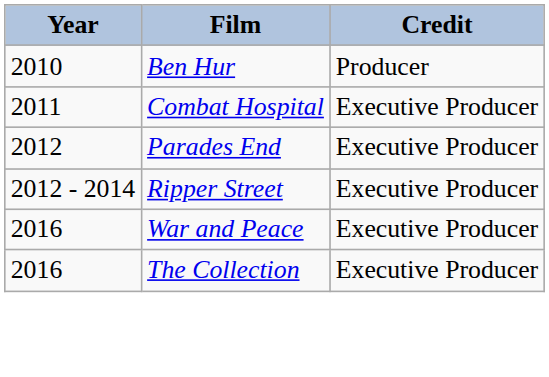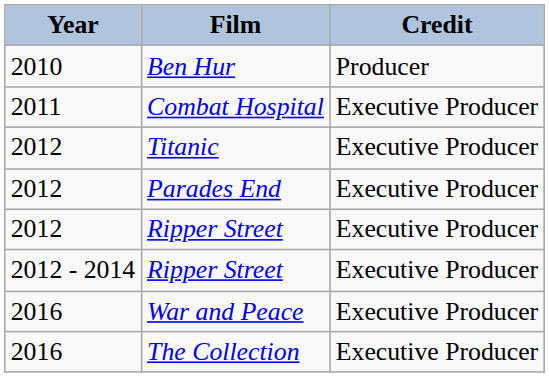 <table class="wikitable">
 <tr style="text-align:center;">
 <th style="background:#B0C4DE;">Year</th>
 <th style="background:#B0C4DE;">Film</th>
 <th style="background:#B0C4DE;">Credit</th>
 </tr>
 <tr>
 <td>2010</td>
 <td><em><a href='#'>Ben Hur</a></em></td>
 <td>Producer</td>
 </tr>
 <tr>
 <td>2011</td>
 <td><em><a href='#'>Combat Hospital</a></em></td>
 <td>Executive Producer</td>
 </tr>
 <tr>
 <td>2012</td>
+<td><em><a href='#'>Titanic</a></em></td>
+<td>Executive Producer</td>
+</tr>
+<tr>
+<td>2012</td>
 <td><em><a href='#'>Parades End</a></em></td>
+<td>Executive Producer</td>
+</tr>
+<tr>
+<td>2012</td>
+<td><em><a href='#'>Ripper Street</a></em></td>
 <td>Executive Producer</td>
 </tr>
 <tr>
 <td>2012 - 2014</td>
 <td><em><a href='#'>Ripper Street</a></em></td>
 <td>Executive Producer</td>
 </tr>
 <tr>
 <td>2016</td>
 <td><em><a href='#'>War and Peace</a></em></td>
 <td>Executive Producer</td>
 </tr>
 <tr>
 <td>2016</td>
 <td><em><a href='#'>The Collection</a></em></td>
 <td>Executive Producer</td>
 </tr>
 </table>
